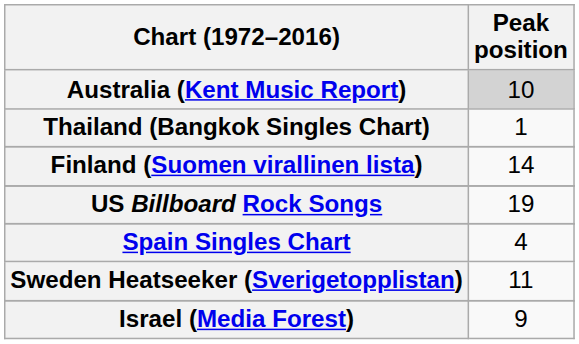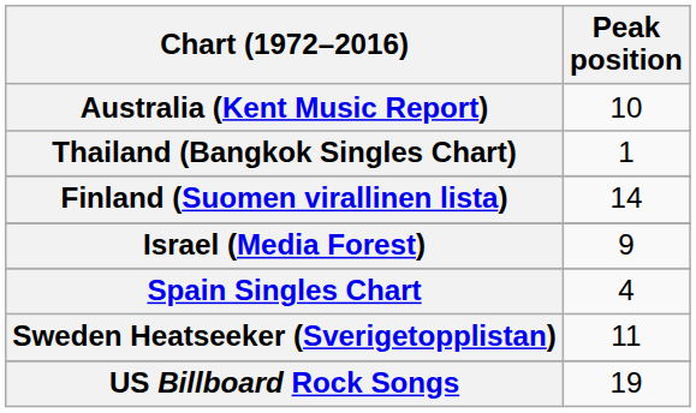 <table class="wikitable sortable plainrowheaders" style="text-align:center">
 <tr>
 <th>Chart (1972–2016)</th>
 <th>Peak<br>position</th>
 </tr>
 <tr>
 <th scope="row">Australia (<a href='#'>Kent Music Report</a>)</th>
-<td align="center" style="background: lightgrey;">10</td>
+<td align="center">10</td>
 </tr>
 <tr>
 <th scope="row">Thailand (Bangkok Singles Chart)</th>
 <td align="center">1</td>
 </tr>
 <tr>
 </tr>
 <tr>
 </tr>
 <tr>
 </tr>
 <tr>
 <th scope="row">Finland (<a href='#'>Suomen virallinen lista</a>)</th>
 <td style="text-align:center;">14</td>
 </tr>
 <tr>
 </tr>
 <tr>
 </tr>
 <tr>
-<th scope="row">US <em>Billboard</em> <a href='#'>Rock Songs</a></th>
-<td style="text-align:center;">19</td>
+<th scope="row">Israel (<a href='#'>Media Forest</a>)</th>
+<td style="text-align:center;">9</td>
 </tr>
 <tr>
 </tr>
 <tr>
 </tr>
 <tr>
 </tr>
 <tr>
 <th scope="row"><a href='#'>Spain Singles Chart</a></th>
 <td style="text-align:center;">4</td>
 </tr>
 <tr>
 <th scope="row">Sweden Heatseeker (<a href='#'>Sverigetopplistan</a>)</th>
 <td>11</td>
 </tr>
 <tr>
 </tr>
 <tr>
 </tr>
 <tr>
-<th scope="row">Israel (<a href='#'>Media Forest</a>)</th>
-<td style="text-align:center;">9</td>
+<th scope="row">US <em>Billboard</em> <a href='#'>Rock Songs</a></th>
+<td style="text-align:center;">19</td>
 </tr>
 </table>
